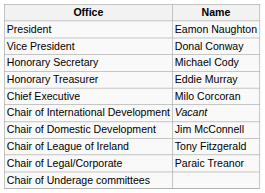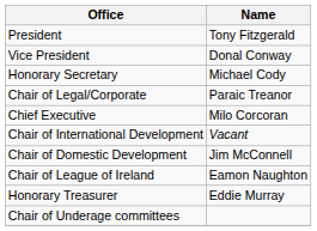 <table class="wikitable">
 <tr>
 <th>Office</th>
 <th>Name</th>
 </tr>
 <tr>
 <td>President</td>
-<td>Eamon Naughton</td>
+<td>Tony Fitzgerald</td>
 </tr>
 <tr>
 <td>Vice President</td>
 <td>Donal Conway</td>
 </tr>
 <tr>
 <td>Honorary Secretary</td>
 <td>Michael Cody</td>
 </tr>
 <tr>
-<td>Honorary Treasurer</td>
-<td>Eddie Murray</td>
+<td>Chair of Legal/Corporate</td>
+<td>Paraic Treanor</td>
 </tr>
 <tr>
 <td>Chief Executive</td>
 <td>Milo Corcoran</td>
 </tr>
 <tr>
 <td>Chair of International Development</td>
 <td><em>Vacant</em></td>
 </tr>
 <tr>
 <td>Chair of Domestic Development</td>
 <td>Jim McConnell</td>
 </tr>
 <tr>
 <td>Chair of League of Ireland</td>
-<td>Tony Fitzgerald</td>
+<td>Eamon Naughton</td>
 </tr>
 <tr>
-<td>Chair of Legal/Corporate</td>
-<td>Paraic Treanor</td>
+<td>Honorary Treasurer</td>
+<td>Eddie Murray</td>
 </tr>
 <tr>
 <td>Chair of Underage committees</td>
 <td></td>
 </tr>
 <tr>
 </tr>
 </table>
